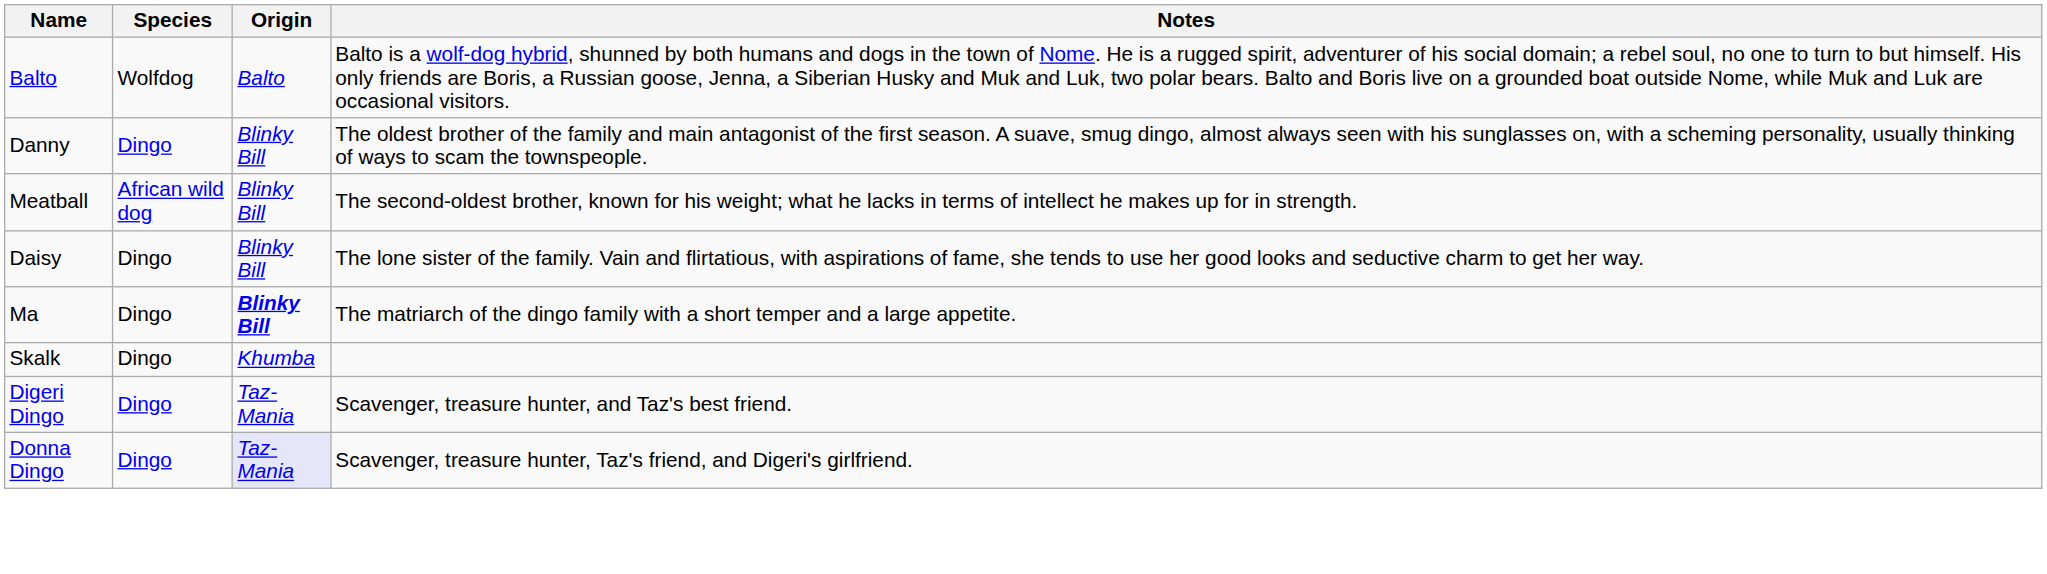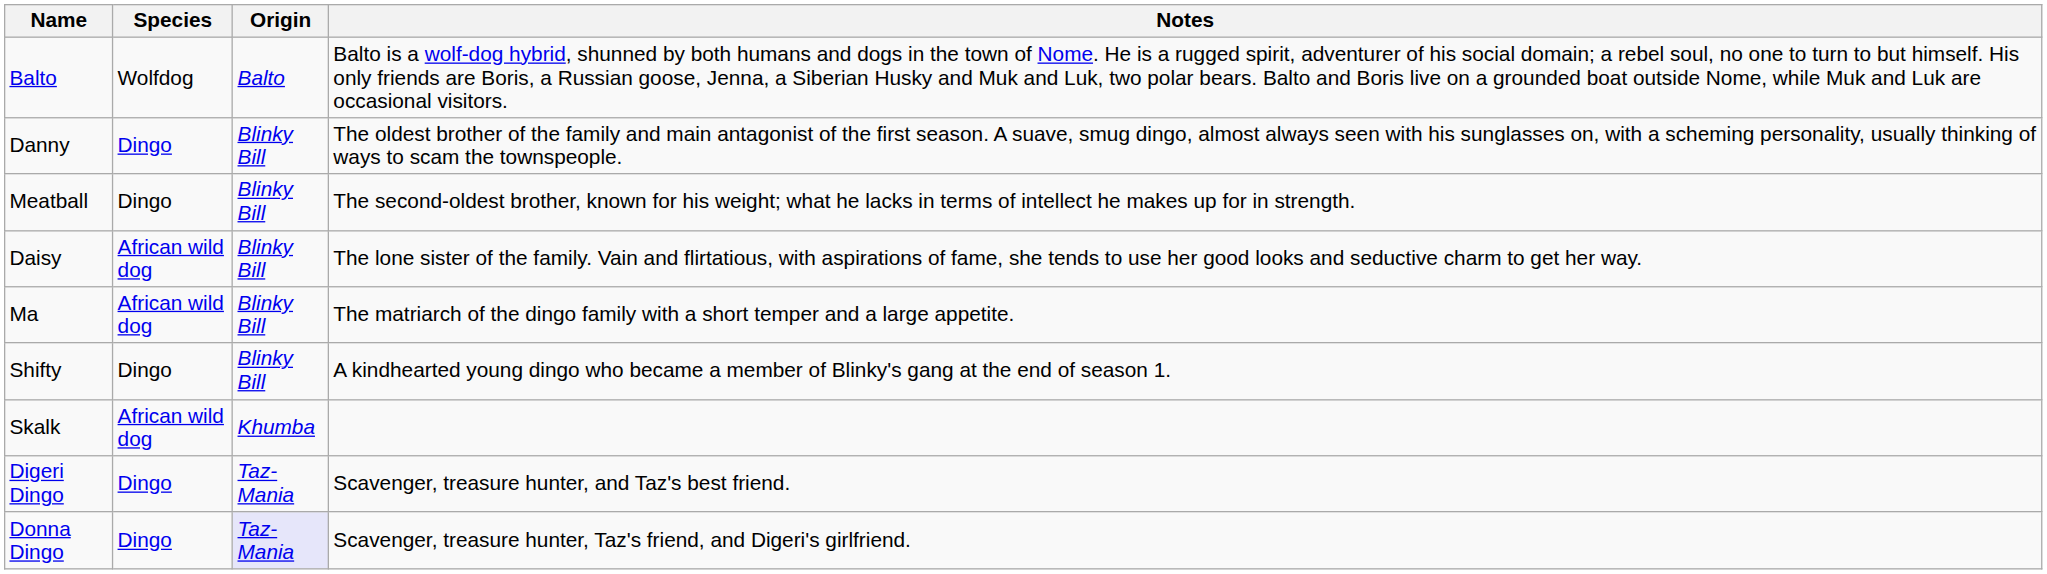 <table class="wikitable sortable">
 <tr>
 <th>Name</th>
 <th>Species</th>
 <th>Origin</th>
 <th>Notes</th>
 </tr>
 <tr>
 <td><a href='#'>Balto</a></td>
 <td>Wolfdog</td>
 <td><em><a href='#'>Balto</a></em></td>
 <td>Balto is a <a href='#'>wolf-dog hybrid</a>, shunned by both humans and dogs in the town of <a href='#'>Nome</a>. He is a rugged spirit, adventurer of his social domain; a rebel soul, no one to turn to but himself. His only friends are Boris, a Russian goose, Jenna, a Siberian Husky and Muk and Luk, two polar bears. Balto and Boris live on a grounded boat outside Nome, while Muk and Luk are occasional visitors.</td>
 </tr>
 <tr>
 <td>Danny</td>
 <td><a href='#'>Dingo</a></td>
 <td><em><a href='#'>Blinky Bill</a></em></td>
 <td>The oldest brother of the family and main antagonist of the first season. A suave, smug dingo, almost always seen with his sunglasses on, with a scheming personality, usually thinking of ways to scam the townspeople.</td>
 </tr>
 <tr>
 <td>Meatball</td>
-<td><a href='#'>African wild dog</a></td>
+<td>Dingo</td>
 <td><em><a href='#'>Blinky Bill</a></em></td>
 <td>The second-oldest brother, known for his weight; what he lacks in terms of intellect he makes up for in strength.</td>
 </tr>
 <tr>
 <td>Daisy</td>
-<td>Dingo</td>
+<td><a href='#'>African wild dog</a></td>
 <td><em><a href='#'>Blinky Bill</a></em></td>
 <td>The lone sister of the family. Vain and flirtatious, with aspirations of fame, she tends to use her good looks and seductive charm to get her way.</td>
 </tr>
 <tr>
 <td>Ma</td>
-<td>Dingo</td>
-<td><strong><em><a href='#'>Blinky Bill</a></em></strong></td>
+<td><a href='#'>African wild dog</a></td>
+<td><em><a href='#'>Blinky Bill</a></em></td>
 <td>The matriarch of the dingo family with a short temper and a large appetite.</td>
 </tr>
 <tr>
+<td>Shifty</td>
+<td>Dingo</td>
+<td><em><a href='#'>Blinky Bill</a></em></td>
+<td>A kindhearted young dingo who became a member of Blinky's gang at the end of season 1.</td>
+</tr>
+<tr>
 <td>Skalk</td>
-<td>Dingo</td>
+<td><a href='#'>African wild dog</a></td>
 <td><em><a href='#'>Khumba</a></em></td>
 </tr>
 <tr>
 <td><a href='#'>Digeri Dingo</a></td>
 <td><a href='#'>Dingo</a></td>
 <td><em><a href='#'>Taz-Mania</a></em></td>
 <td>Scavenger, treasure hunter, and Taz's best friend.</td>
 </tr>
 <tr>
 <td><a href='#'>Donna Dingo</a></td>
 <td><a href='#'>Dingo</a></td>
 <td style="background: lavender;"><em><a href='#'>Taz-Mania</a></em></td>
 <td>Scavenger, treasure hunter, Taz's friend, and Digeri's girlfriend.</td>
 </tr>
 </table>
